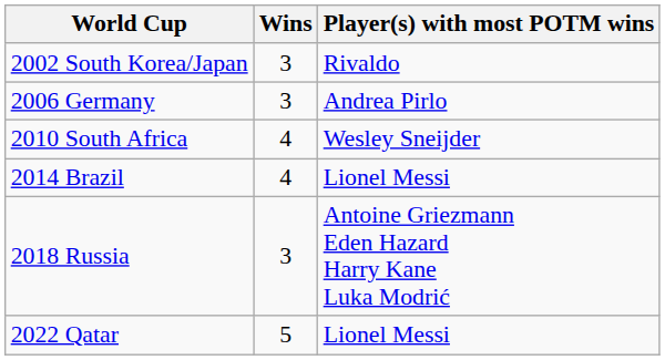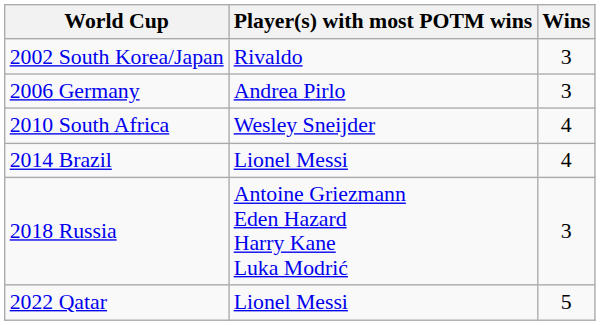 <table class="wikitable">
 <tr>
 <th>World Cup</th>
+<th>Player(s) with most POTM wins</th>
 <th>Wins</th>
-<th>Player(s) with most POTM wins</th>
 </tr>
 <tr>
 <td><a href='#'>2002 South Korea/Japan</a></td>
+<td align=left> <a href='#'>Rivaldo</a></td>
 <td align=center>3</td>
-<td align=left> <a href='#'>Rivaldo</a></td>
 </tr>
 <tr>
 <td><a href='#'>2006 Germany</a></td>
+<td align=left> <a href='#'>Andrea Pirlo</a></td>
 <td align=center>3</td>
-<td align=left> <a href='#'>Andrea Pirlo</a></td>
 </tr>
 <tr>
 <td><a href='#'>2010 South Africa</a></td>
+<td align=left> <a href='#'>Wesley Sneijder</a></td>
 <td align=center>4</td>
-<td align=left> <a href='#'>Wesley Sneijder</a></td>
 </tr>
 <tr>
 <td><a href='#'>2014 Brazil</a></td>
+<td align=left> <a href='#'>Lionel Messi</a></td>
 <td align=center>4</td>
-<td align=left> <a href='#'>Lionel Messi</a></td>
 </tr>
 <tr>
 <td><a href='#'>2018 Russia</a></td>
+<td align=left> <a href='#'>Antoine Griezmann</a><br> <a href='#'>Eden Hazard</a><br> <a href='#'>Harry Kane</a><br> <a href='#'>Luka Modrić</a></td>
 <td align=center>3</td>
-<td align=left> <a href='#'>Antoine Griezmann</a><br> <a href='#'>Eden Hazard</a><br> <a href='#'>Harry Kane</a><br> <a href='#'>Luka Modrić</a></td>
 </tr>
 <tr>
 <td><a href='#'>2022 Qatar</a></td>
+<td align=left> <a href='#'>Lionel Messi</a></td>
 <td align=center>5</td>
-<td align=left> <a href='#'>Lionel Messi</a></td>
 </tr>
 </table>
